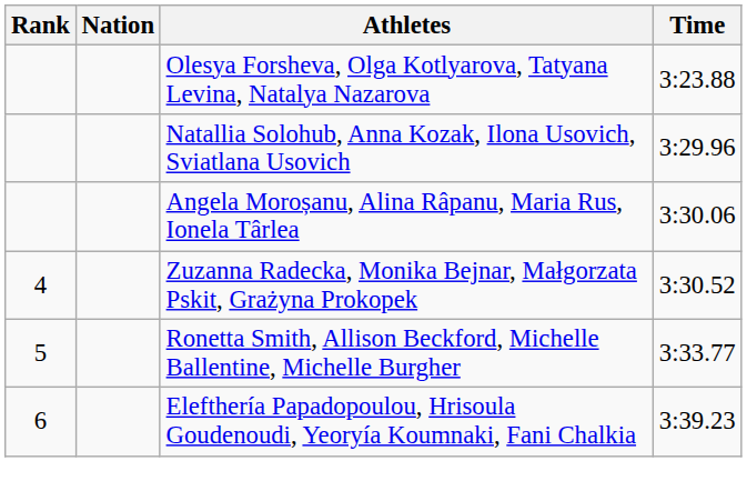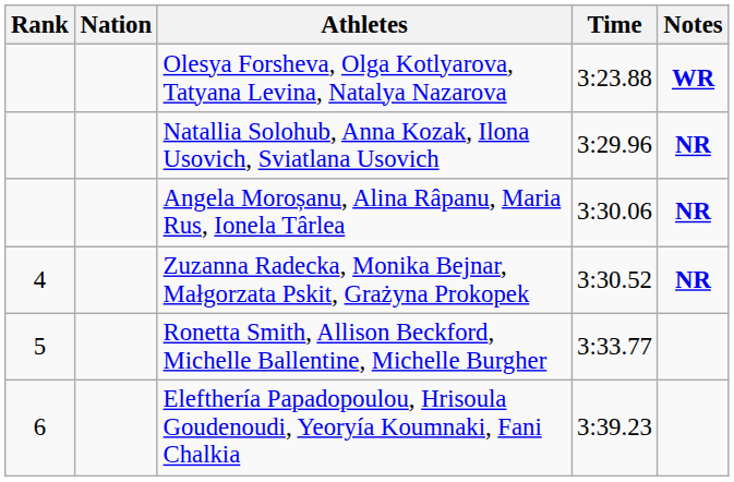 <table class="wikitable sortable" width=75% style="text-align:center">
 <tr>
 <th>Rank</th>
 <th>Nation</th>
 <th>Athletes</th>
 <th>Time</th>
+<th>Notes</th>
 </tr>
 <tr>
 <td></td>
 <td align=left></td>
 <td align=left><a href='#'>Olesya Forsheva</a>, <a href='#'>Olga Kotlyarova</a>, <a href='#'>Tatyana Levina</a>, <a href='#'>Natalya Nazarova</a></td>
 <td>3:23.88</td>
+<td><strong><a href='#'>WR</a></strong></td>
 </tr>
 <tr>
 <td></td>
 <td align=left></td>
 <td align=left><a href='#'>Natallia Solohub</a>, <a href='#'>Anna Kozak</a>, <a href='#'>Ilona Usovich</a>, <a href='#'>Sviatlana Usovich</a></td>
 <td>3:29.96</td>
+<td><strong><a href='#'>NR</a></strong></td>
 </tr>
 <tr>
 <td></td>
 <td align=left></td>
 <td align=left><a href='#'>Angela Moroșanu</a>, <a href='#'>Alina Râpanu</a>, <a href='#'>Maria Rus</a>, <a href='#'>Ionela Târlea</a></td>
 <td>3:30.06</td>
+<td><strong><a href='#'>NR</a></strong></td>
 </tr>
 <tr>
 <td>4</td>
 <td align=left></td>
 <td align=left><a href='#'>Zuzanna Radecka</a>, <a href='#'>Monika Bejnar</a>, <a href='#'>Małgorzata Pskit</a>, <a href='#'>Grażyna Prokopek</a></td>
 <td>3:30.52</td>
+<td><strong><a href='#'>NR</a></strong></td>
 </tr>
 <tr>
 <td>5</td>
 <td align=left></td>
 <td align=left><a href='#'>Ronetta Smith</a>, <a href='#'>Allison Beckford</a>, <a href='#'>Michelle Ballentine</a>, <a href='#'>Michelle Burgher</a></td>
 <td>3:33.77</td>
+<td></td>
 </tr>
 <tr>
 <td>6</td>
 <td align=left></td>
 <td align=left><a href='#'>Elefthería Papadopoulou</a>, <a href='#'>Hrisoula Goudenoudi</a>, <a href='#'>Yeoryía Koumnaki</a>, <a href='#'>Fani Chalkia</a></td>
 <td>3:39.23</td>
+<td></td>
 </tr>
 </table>
